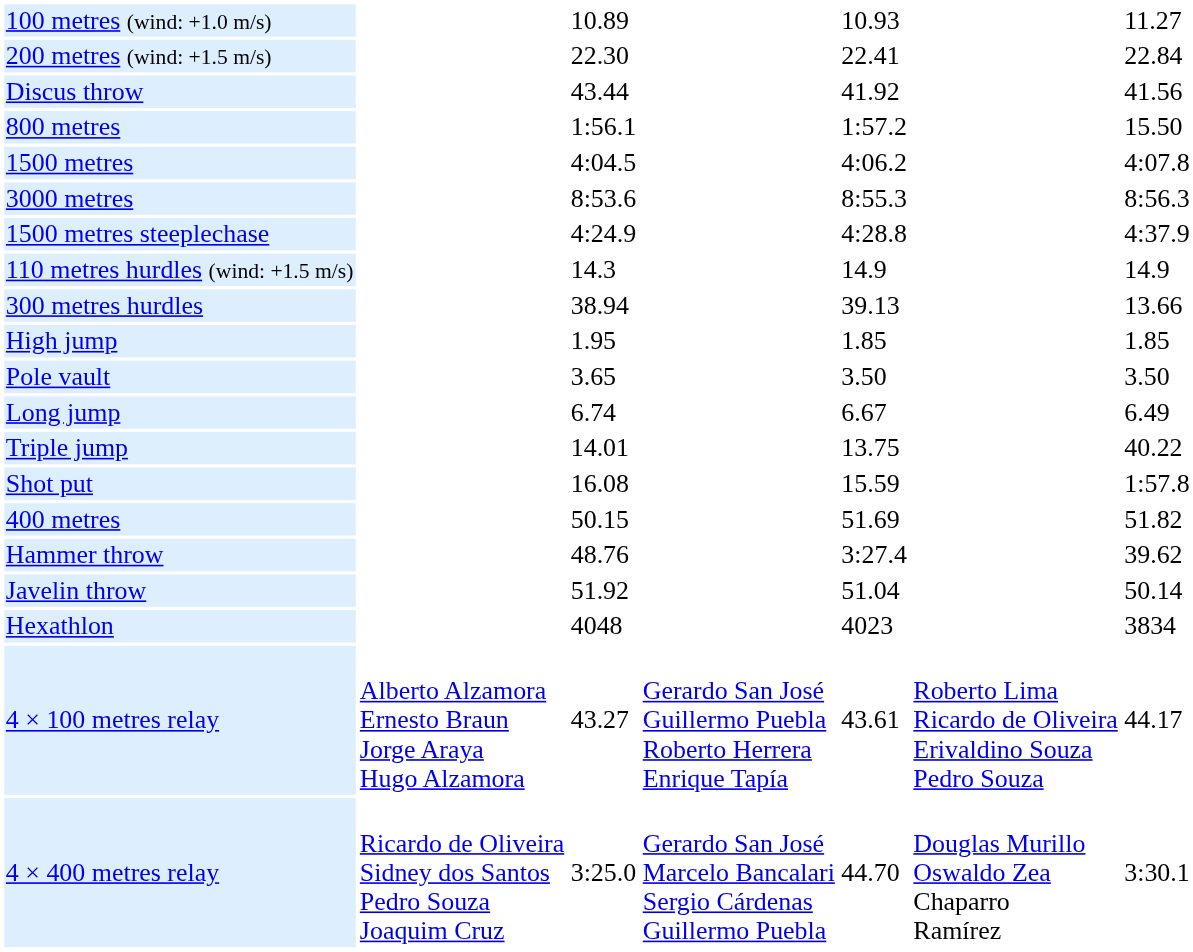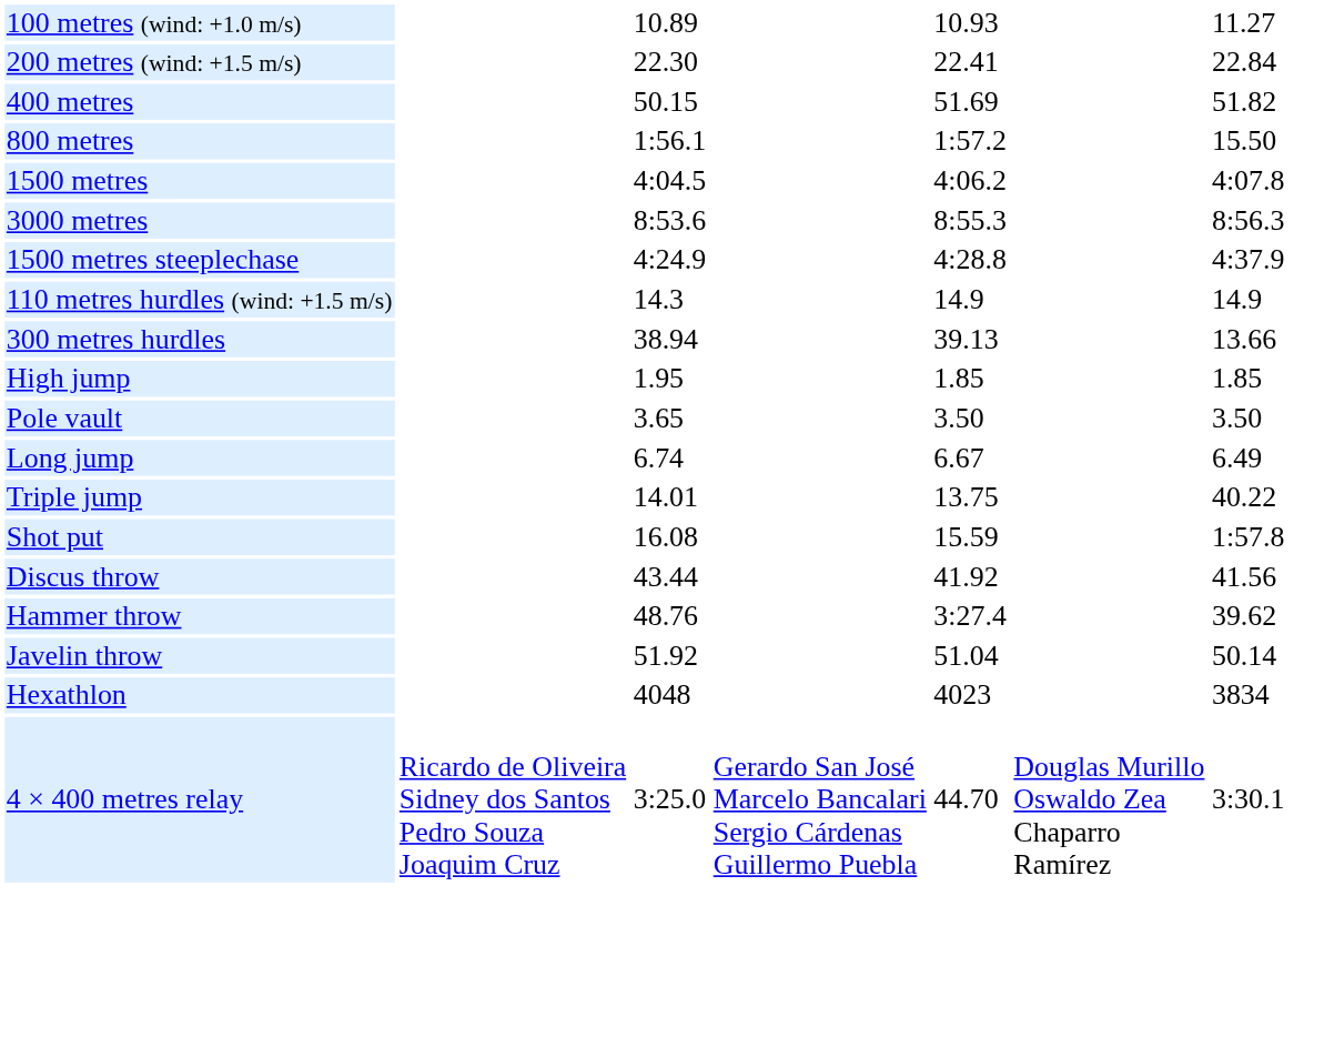 <table>
 <tr>
 <td bgcolor = DDEEFF><a href='#'>100 metres</a> <small>(wind: +1.0 m/s)</small></td>
 <td></td>
 <td>10.89</td>
 <td></td>
 <td>10.93</td>
 <td></td>
 <td>11.27</td>
 </tr>
 <tr>
 <td bgcolor = DDEEFF><a href='#'>200 metres</a> <small>(wind: +1.5 m/s)</small></td>
 <td></td>
 <td>22.30</td>
 <td></td>
 <td>22.41</td>
 <td></td>
 <td>22.84</td>
 </tr>
 <tr>
-<td bgcolor = DDEEFF><a href='#'>Discus throw</a></td>
+<td bgcolor = DDEEFF><a href='#'>400 metres</a></td>
 <td></td>
-<td>43.44</td>
+<td>50.15</td>
 <td></td>
-<td>41.92</td>
+<td>51.69</td>
 <td></td>
-<td>41.56</td>
+<td>51.82</td>
 </tr>
 <tr>
 <td bgcolor = DDEEFF><a href='#'>800 metres</a></td>
 <td></td>
 <td>1:56.1</td>
 <td></td>
 <td>1:57.2</td>
 <td></td>
 <td>15.50</td>
 </tr>
 <tr>
 <td bgcolor = DDEEFF><a href='#'>1500 metres</a></td>
 <td></td>
 <td>4:04.5</td>
 <td></td>
 <td>4:06.2</td>
 <td></td>
 <td>4:07.8</td>
 </tr>
 <tr>
 <td bgcolor = DDEEFF><a href='#'>3000 metres</a></td>
 <td></td>
 <td>8:53.6</td>
 <td></td>
 <td>8:55.3</td>
 <td></td>
 <td>8:56.3</td>
 </tr>
 <tr>
 <td bgcolor = DDEEFF><a href='#'>1500 metres steeplechase</a></td>
 <td></td>
 <td>4:24.9</td>
 <td></td>
 <td>4:28.8</td>
 <td></td>
 <td>4:37.9</td>
 </tr>
 <tr>
 <td bgcolor = DDEEFF><a href='#'>110 metres hurdles</a> <small>(wind: +1.5 m/s)</small></td>
 <td></td>
 <td>14.3</td>
 <td></td>
 <td>14.9</td>
 <td></td>
 <td>14.9</td>
 </tr>
 <tr>
 <td bgcolor = DDEEFF><a href='#'>300 metres hurdles</a></td>
 <td></td>
 <td>38.94</td>
 <td></td>
 <td>39.13</td>
 <td></td>
 <td>13.66</td>
 </tr>
 <tr>
 <td bgcolor = DDEEFF><a href='#'>High jump</a></td>
 <td></td>
 <td>1.95</td>
 <td></td>
 <td>1.85</td>
 <td></td>
 <td>1.85</td>
 </tr>
 <tr>
 <td bgcolor = DDEEFF><a href='#'>Pole vault</a></td>
 <td></td>
 <td>3.65</td>
 <td></td>
 <td>3.50</td>
 <td></td>
 <td>3.50</td>
 </tr>
 <tr>
 <td bgcolor = DDEEFF><a href='#'>Long jump</a></td>
 <td></td>
 <td>6.74</td>
 <td></td>
 <td>6.67</td>
 <td></td>
 <td>6.49</td>
 </tr>
 <tr>
 <td bgcolor = DDEEFF><a href='#'>Triple jump</a></td>
 <td></td>
 <td>14.01</td>
 <td></td>
 <td>13.75</td>
 <td></td>
 <td>40.22</td>
 </tr>
 <tr>
 <td bgcolor = DDEEFF><a href='#'>Shot put</a></td>
 <td></td>
 <td>16.08</td>
 <td></td>
 <td>15.59</td>
 <td></td>
 <td>1:57.8</td>
 </tr>
 <tr>
-<td bgcolor = DDEEFF><a href='#'>400 metres</a></td>
+<td bgcolor = DDEEFF><a href='#'>Discus throw</a></td>
 <td></td>
-<td>50.15</td>
+<td>43.44</td>
 <td></td>
-<td>51.69</td>
+<td>41.92</td>
 <td></td>
-<td>51.82</td>
+<td>41.56</td>
 </tr>
 <tr>
 <td bgcolor = DDEEFF><a href='#'>Hammer throw</a></td>
 <td></td>
 <td>48.76</td>
 <td></td>
 <td>3:27.4</td>
 <td></td>
 <td>39.62</td>
 </tr>
 <tr>
 <td bgcolor = DDEEFF><a href='#'>Javelin throw</a></td>
 <td></td>
 <td>51.92</td>
 <td></td>
 <td>51.04</td>
 <td></td>
 <td>50.14</td>
 </tr>
 <tr>
 <td bgcolor = DDEEFF><a href='#'>Hexathlon</a></td>
 <td></td>
 <td>4048</td>
 <td></td>
 <td>4023</td>
 <td></td>
 <td>3834</td>
 </tr>
 <tr>
-<td bgcolor = DDEEFF><a href='#'>4 × 100 metres relay</a></td>
-<td> <br> <a href='#'>Alberto Alzamora</a> <br> <a href='#'>Ernesto Braun</a> <br> <a href='#'>Jorge Araya</a> <br> <a href='#'>Hugo Alzamora</a></td>
-<td>43.27</td>
-<td> <br> <a href='#'>Gerardo San José</a> <br> <a href='#'>Guillermo Puebla</a> <br> <a href='#'>Roberto Herrera</a> <br> <a href='#'>Enrique Tapía</a></td>
-<td>43.61</td>
-<td> <br> <a href='#'>Roberto Lima</a> <br> <a href='#'>Ricardo de Oliveira</a> <br> <a href='#'>Erivaldino Souza</a> <br> <a href='#'>Pedro Souza</a></td>
-<td>44.17</td>
-</tr>
-<tr>
 <td bgcolor = DDEEFF><a href='#'>4 × 400 metres relay</a></td>
 <td> <br> <a href='#'>Ricardo de Oliveira</a> <br> <a href='#'>Sidney dos Santos</a> <br> <a href='#'>Pedro Souza</a> <br> <a href='#'>Joaquim Cruz</a></td>
 <td>3:25.0</td>
 <td> <br> <a href='#'>Gerardo San José</a> <br> <a href='#'>Marcelo Bancalari</a> <br> <a href='#'>Sergio Cárdenas</a> <br> <a href='#'>Guillermo Puebla</a></td>
 <td>44.70</td>
 <td> <br> <a href='#'>Douglas Murillo</a> <br> <a href='#'>Oswaldo Zea</a> <br> Chaparro <br> Ramírez</td>
 <td>3:30.1</td>
 </tr>
 </table>
